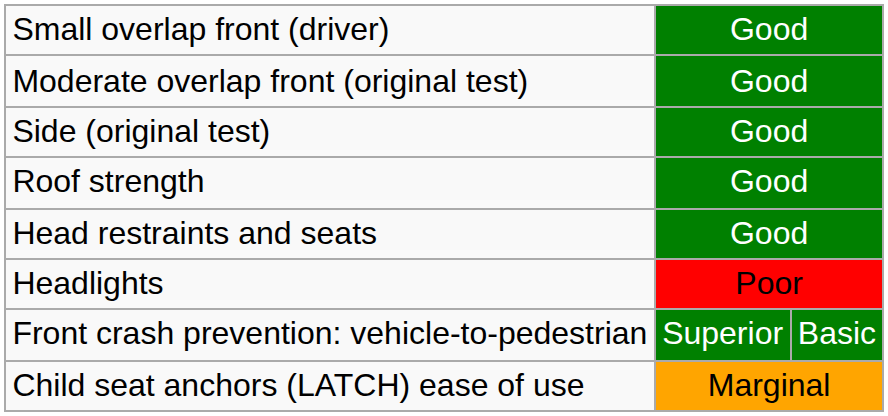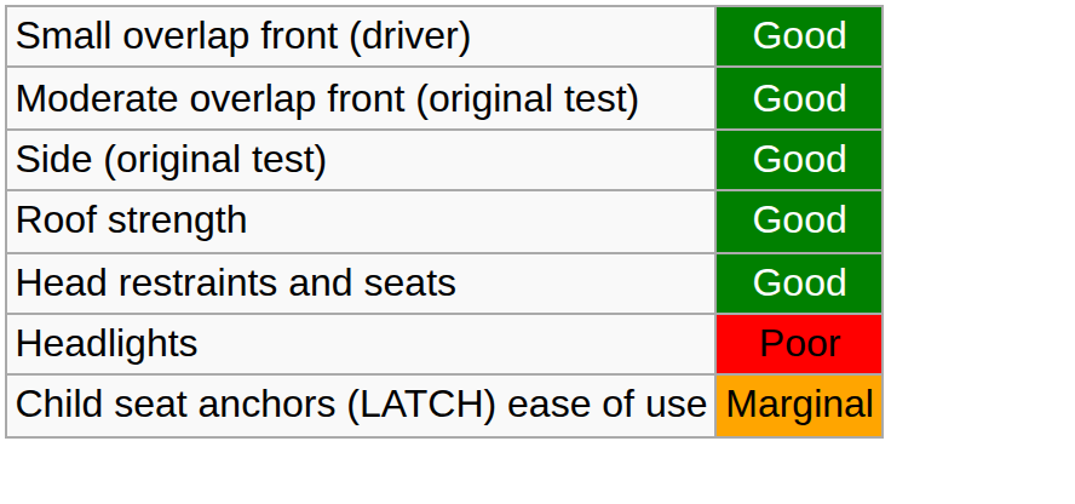 <table class="wikitable">
 <tr>
 <td>Small overlap front (driver)</td>
 <td colspan="2" style="text-align:center;color:white;background: green">Good</td>
 </tr>
 <tr>
 <td>Moderate overlap front (original test)</td>
 <td colspan="2" style="text-align:center;color:white;background: green">Good</td>
 </tr>
 <tr>
 <td>Side (original test)</td>
 <td colspan="2" style="text-align:center;color:white;background: green">Good</td>
 </tr>
 <tr>
 <td>Roof strength</td>
 <td colspan="2" style="text-align:center;color:white;background: green">Good</td>
 </tr>
 <tr>
 <td>Head restraints and seats</td>
 <td colspan="2" style="text-align:center;color:white;background: green">Good</td>
 </tr>
 <tr>
 <td>Headlights</td>
 <td colspan="2" style="text-align:center;color:black;background:red">Poor</td>
 </tr>
 <tr>
-<td>Front crash prevention: vehicle-to-pedestrian</td>
-<td style="text-align:center;color:white;background: green">Superior</td>
-<td style="text-align:center;color:white;background: green">Basic</td>
-</tr>
-<tr>
 <td>Child seat anchors (LATCH) ease of use</td>
 <td colspan="2" style="text-align:center;color:black;background:orange">Marginal</td>
 </tr>
 </table>
